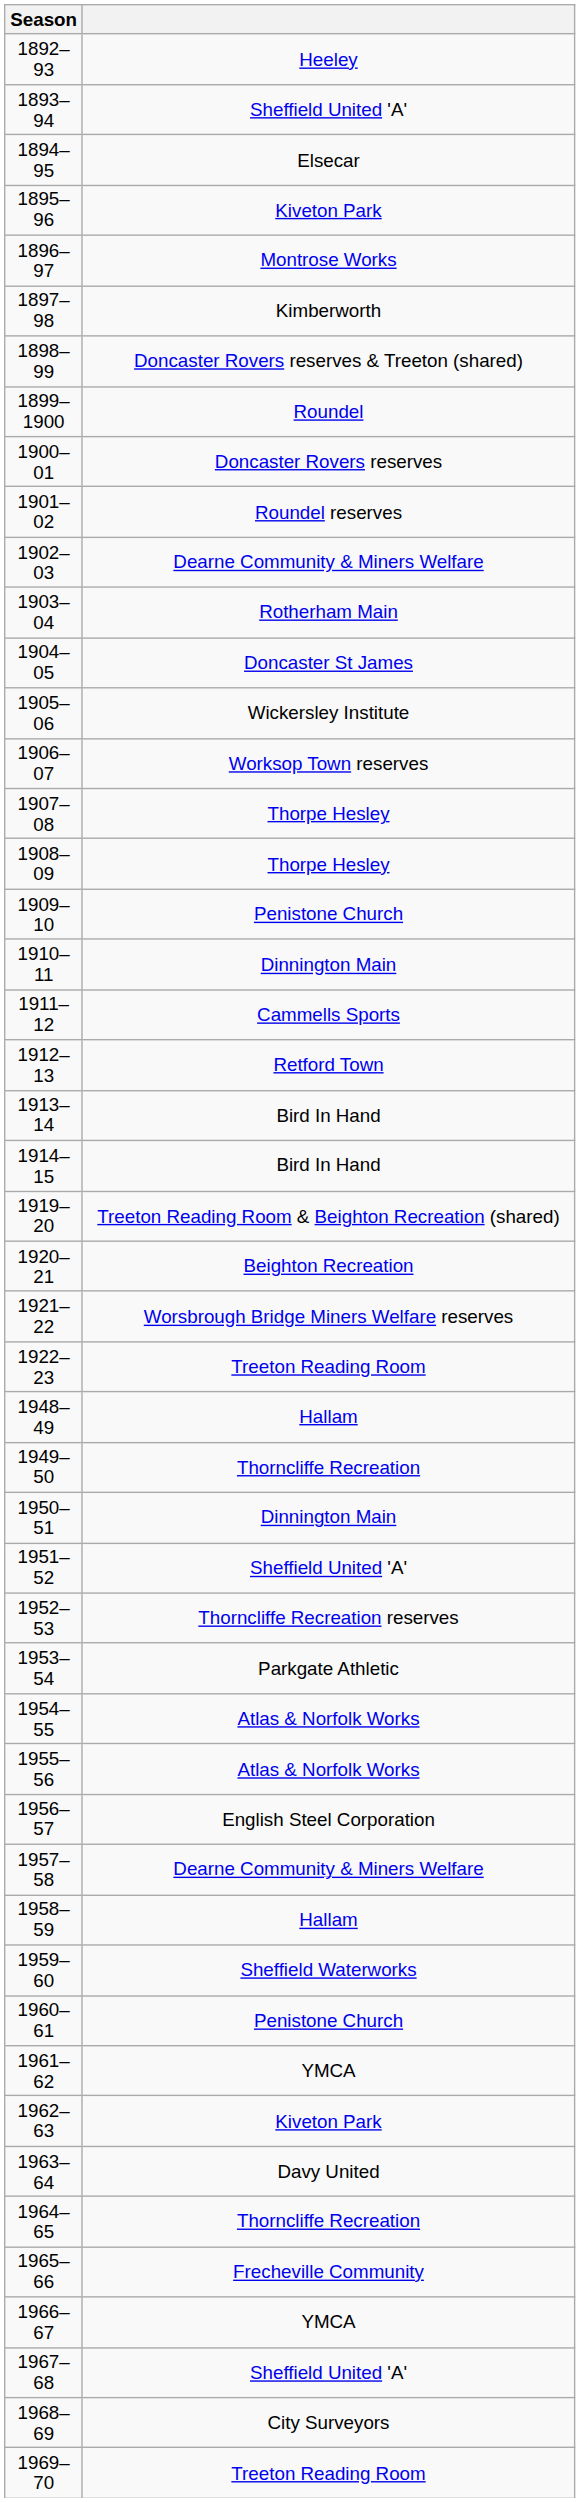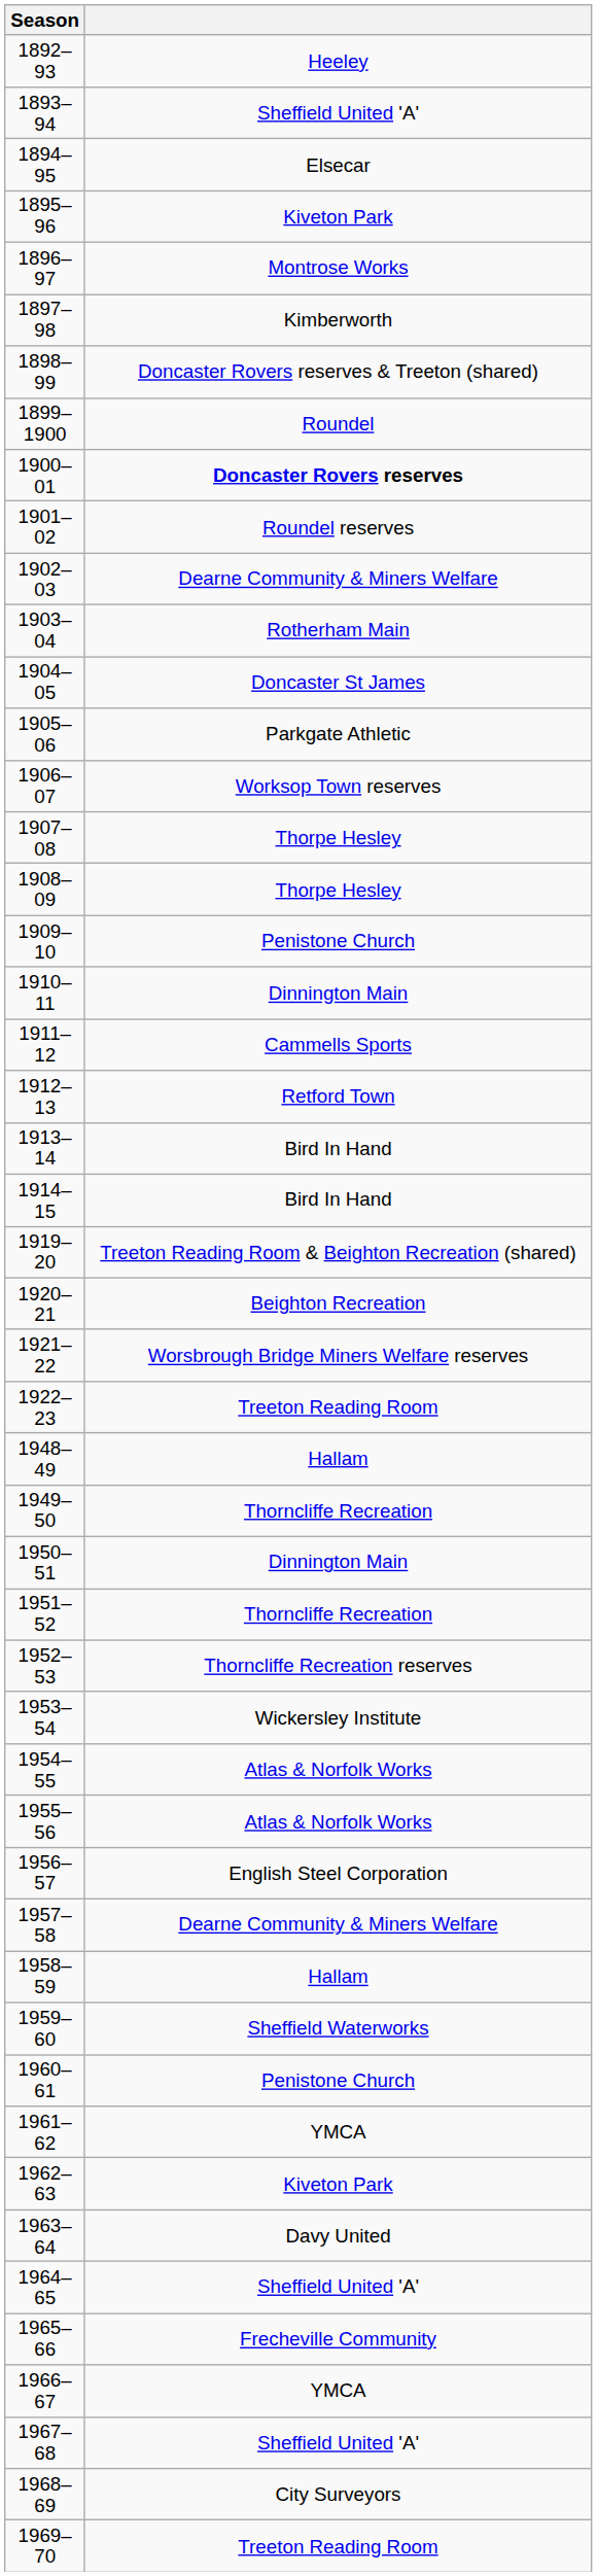 <table class="wikitable" style="text-align: center; font-size:85%">
 <tr>
 <th width=50>Season</th>
 <th width=350></th>
 </tr>
 <tr>
 <td>1892–93</td>
 <td><a href='#'>Heeley</a></td>
 </tr>
 <tr>
 <td>1893–94</td>
 <td><a href='#'>Sheffield United</a> 'A'</td>
 </tr>
 <tr>
 <td>1894–95</td>
 <td>Elsecar</td>
 </tr>
 <tr>
 <td>1895–96</td>
 <td><a href='#'>Kiveton Park</a></td>
 </tr>
 <tr>
 <td>1896–97</td>
 <td><a href='#'>Montrose Works</a></td>
 </tr>
 <tr>
 <td>1897–98</td>
 <td>Kimberworth</td>
 </tr>
 <tr>
 <td>1898–99</td>
 <td><a href='#'>Doncaster Rovers</a> reserves & Treeton (shared)</td>
 </tr>
 <tr>
 <td>1899–1900</td>
 <td><a href='#'>Roundel</a></td>
 </tr>
 <tr>
 <td>1900–01</td>
-<td><a href='#'>Doncaster Rovers</a> reserves</td>
+<td><strong><a href='#'>Doncaster Rovers</a> reserves</strong></td>
 </tr>
 <tr>
 <td>1901–02</td>
 <td><a href='#'>Roundel</a> reserves</td>
 </tr>
 <tr>
 <td>1902–03</td>
 <td><a href='#'>Dearne Community & Miners Welfare</a></td>
 </tr>
 <tr>
 <td>1903–04</td>
 <td><a href='#'>Rotherham Main</a></td>
 </tr>
 <tr>
 <td>1904–05</td>
 <td><a href='#'>Doncaster St James</a></td>
 </tr>
 <tr>
 <td>1905–06</td>
-<td>Wickersley Institute</td>
+<td>Parkgate Athletic</td>
 </tr>
 <tr>
 <td>1906–07</td>
 <td><a href='#'>Worksop Town</a> reserves</td>
 </tr>
 <tr>
 <td>1907–08</td>
 <td><a href='#'>Thorpe Hesley</a></td>
 </tr>
 <tr>
 <td>1908–09</td>
 <td><a href='#'>Thorpe Hesley</a></td>
 </tr>
 <tr>
 <td>1909–10</td>
 <td><a href='#'>Penistone Church</a></td>
 </tr>
 <tr>
 <td>1910–11</td>
 <td><a href='#'>Dinnington Main</a></td>
 </tr>
 <tr>
 <td>1911–12</td>
 <td><a href='#'>Cammells Sports</a></td>
 </tr>
 <tr>
 <td>1912–13</td>
 <td><a href='#'>Retford Town</a></td>
 </tr>
 <tr>
 <td>1913–14</td>
 <td>Bird In Hand</td>
 </tr>
 <tr>
 <td>1914–15</td>
 <td>Bird In Hand</td>
 </tr>
 <tr>
 <td>1919–20</td>
 <td><a href='#'>Treeton Reading Room</a> & <a href='#'>Beighton Recreation</a> (shared)</td>
 </tr>
 <tr>
 <td>1920–21</td>
 <td><a href='#'>Beighton Recreation</a></td>
 </tr>
 <tr>
 <td>1921–22</td>
 <td><a href='#'>Worsbrough Bridge Miners Welfare</a> reserves</td>
 </tr>
 <tr>
 <td>1922–23</td>
 <td><a href='#'>Treeton Reading Room</a></td>
 </tr>
 <tr>
 <td>1948–49</td>
 <td><a href='#'>Hallam</a></td>
 </tr>
 <tr>
 <td>1949–50</td>
 <td><a href='#'>Thorncliffe Recreation</a></td>
 </tr>
 <tr>
 <td>1950–51</td>
 <td><a href='#'>Dinnington Main</a></td>
 </tr>
 <tr>
 <td>1951–52</td>
-<td><a href='#'>Sheffield United</a> 'A'</td>
+<td><a href='#'>Thorncliffe Recreation</a></td>
 </tr>
 <tr>
 <td>1952–53</td>
 <td><a href='#'>Thorncliffe Recreation</a> reserves</td>
 </tr>
 <tr>
 <td>1953–54</td>
-<td>Parkgate Athletic</td>
+<td>Wickersley Institute</td>
 </tr>
 <tr>
 <td>1954–55</td>
 <td><a href='#'>Atlas & Norfolk Works</a></td>
 </tr>
 <tr>
 <td>1955–56</td>
 <td><a href='#'>Atlas & Norfolk Works</a></td>
 </tr>
 <tr>
 <td>1956–57</td>
 <td>English Steel Corporation</td>
 </tr>
 <tr>
 <td>1957–58</td>
 <td><a href='#'>Dearne Community & Miners Welfare</a></td>
 </tr>
 <tr>
 <td>1958–59</td>
 <td><a href='#'>Hallam</a></td>
 </tr>
 <tr>
 <td>1959–60</td>
 <td><a href='#'>Sheffield Waterworks</a></td>
 </tr>
 <tr>
 <td>1960–61</td>
 <td><a href='#'>Penistone Church</a></td>
 </tr>
 <tr>
 <td>1961–62</td>
 <td>YMCA</td>
 </tr>
 <tr>
 <td>1962–63</td>
 <td><a href='#'>Kiveton Park</a></td>
 </tr>
 <tr>
 <td>1963–64</td>
 <td>Davy United</td>
 </tr>
 <tr>
 <td>1964–65</td>
-<td><a href='#'>Thorncliffe Recreation</a></td>
+<td><a href='#'>Sheffield United</a> 'A'</td>
 </tr>
 <tr>
 <td>1965–66</td>
 <td><a href='#'>Frecheville Community</a></td>
 </tr>
 <tr>
 <td>1966–67</td>
 <td>YMCA</td>
 </tr>
 <tr>
 <td>1967–68</td>
 <td><a href='#'>Sheffield United</a> 'A'</td>
 </tr>
 <tr>
 <td>1968–69</td>
 <td>City Surveyors</td>
 </tr>
 <tr>
 <td>1969–70</td>
 <td><a href='#'>Treeton Reading Room</a></td>
 </tr>
 </table>
